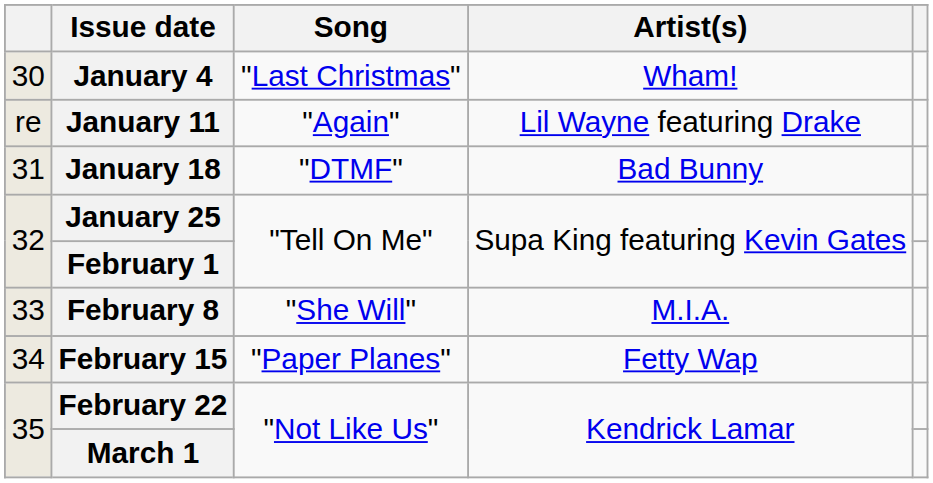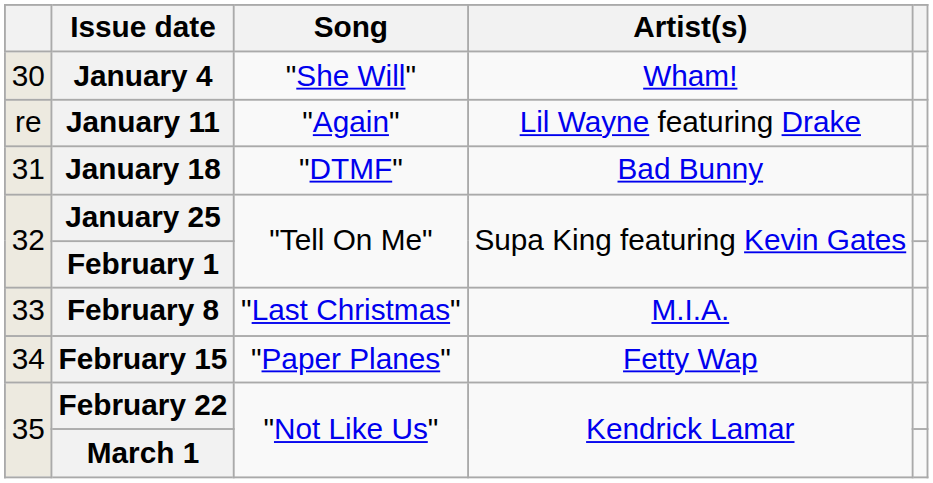 <table class="wikitable sortable plainrowheaders" style="text-align: center">
 <tr>
 <th width="1"></th>
 <th scope="col">Issue date</th>
 <th>Song</th>
 <th>Artist(s)</th>
 <th></th>
 </tr>
 <tr>
 <td bgcolor=#EDEAE0 align="center">30</td>
 <th scope="row">January 4</th>
-<td>"<a href='#'>Last Christmas</a>"</td>
+<td>"<a href='#'>She Will</a>"</td>
 <td><a href='#'>Wham!</a></td>
 <td></td>
 </tr>
 <tr>
 <td bgcolor=#EDEAE0 align="center">re</td>
 <th scope="row">January 11</th>
 <td>"<a href='#'>Again</a>"</td>
 <td><a href='#'>Lil Wayne</a> featuring <a href='#'>Drake</a></td>
 <td></td>
 </tr>
 <tr>
 <td bgcolor=#EDEAE0 align="center">31</td>
 <th scope="row">January 18</th>
 <td>"<a href='#'>DTMF</a>"</td>
 <td><a href='#'>Bad Bunny</a></td>
 <td></td>
 </tr>
 <tr>
 <td rowspan="2" bgcolor="#EDEAE0" align="center">32</td>
 <th scope="row">January 25</th>
 <td rowspan="2">"Tell On Me"</td>
 <td rowspan="2">Supa King featuring <a href='#'>Kevin Gates</a></td>
 <td></td>
 </tr>
 <tr>
 <th scope="row">February 1</th>
 <td></td>
 </tr>
 <tr>
 <td bgcolor=#EDEAE0 align="center">33</td>
 <th scope="row">February 8</th>
-<td>"<a href='#'>She Will</a>"</td>
+<td>"<a href='#'>Last Christmas</a>"</td>
 <td><a href='#'>M.I.A.</a></td>
 <td></td>
 </tr>
 <tr>
 <td bgcolor=#EDEAE0 align="center">34</td>
 <th scope="row">February 15</th>
 <td>"<a href='#'>Paper Planes</a>"</td>
 <td><a href='#'>Fetty Wap</a></td>
 <td></td>
 </tr>
 <tr>
 <td rowspan="2" bgcolor="#EDEAE0" align="center">35</td>
 <th scope="row">February 22</th>
 <td rowspan="2">"<a href='#'>Not Like Us</a>"</td>
 <td rowspan="2"><a href='#'>Kendrick Lamar</a></td>
 <td></td>
 </tr>
 <tr>
 <th scope="row">March 1</th>
 <td></td>
 </tr>
 </table>
